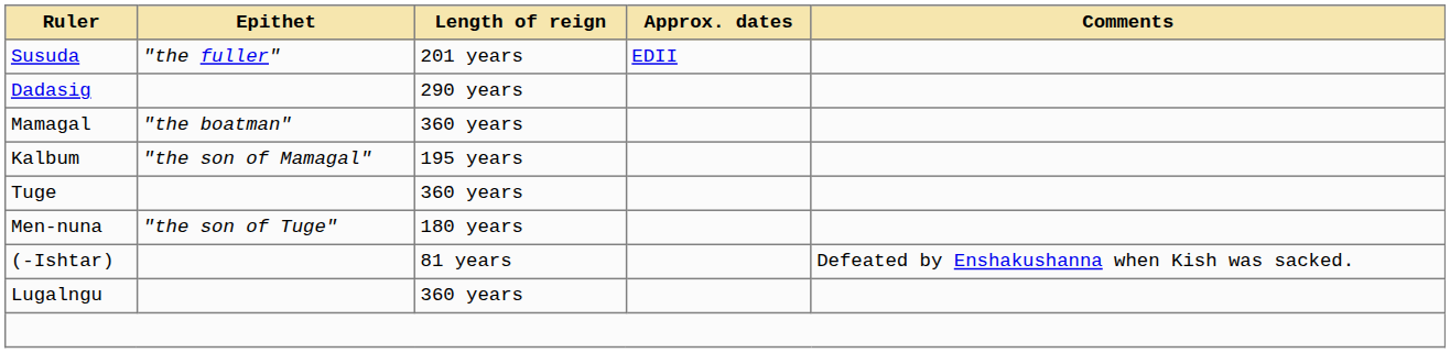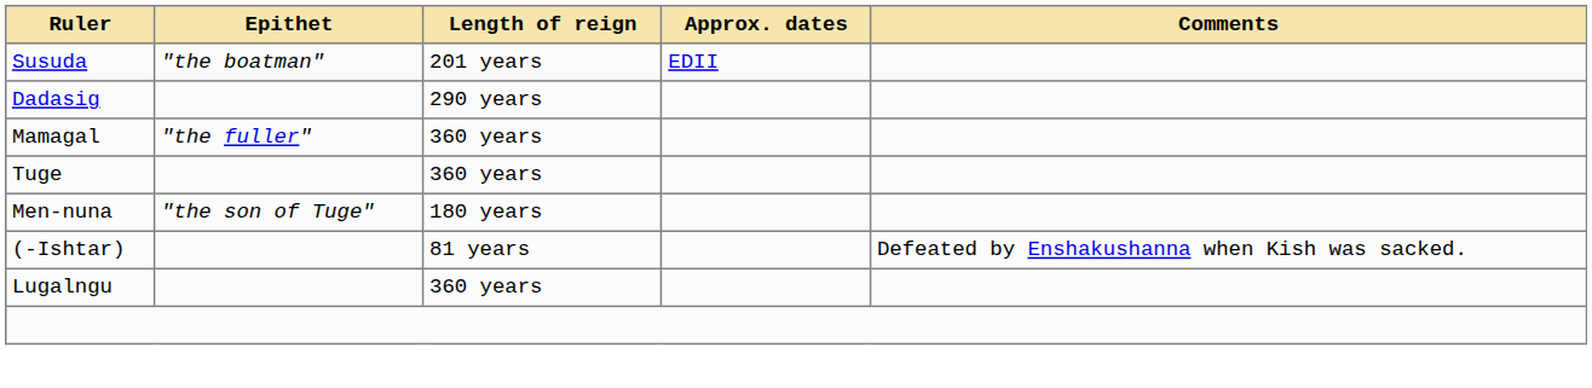 <table class="nowraplinks" cellspacing="0" cellpadding="3" width="600px" rules="all" style="background:#fbfbfb; border-style: solid; border-width: 1px; font-size:90%; empty-cells:show; border-collapse:collapse; width:100%;">
 <tr bgcolor="#F6E6AE">
 <th>Ruler</th>
 <th>Epithet</th>
 <th>Length of reign</th>
 <th>Approx. dates</th>
 <th>Comments</th>
 </tr>
 <tr>
 <td><a href='#'>Susuda</a></td>
-<td><em>"the <a href='#'>fuller</a>"</em></td>
+<td><em>"the boatman"</em></td>
 <td>201 years</td>
 <td><a href='#'>EDII</a></td>
 <td></td>
 </tr>
 <tr>
 <td><a href='#'>Dadasig</a></td>
 <td></td>
 <td>290 years</td>
 <td></td>
 <td></td>
 </tr>
 <tr>
 <td>Mamagal</td>
-<td><em>"the boatman"</em></td>
+<td><em>"the <a href='#'>fuller</a>"</em></td>
 <td>360 years</td>
-<td></td>
-<td></td>
-</tr>
-<tr>
-<td>Kalbum</td>
-<td><em>"the son of Mamagal"</em></td>
-<td>195 years</td>
 <td></td>
 <td></td>
 </tr>
 <tr>
 <td>Tuge</td>
 <td></td>
 <td>360 years</td>
 <td></td>
 <td></td>
 </tr>
 <tr>
 <td>Men-nuna</td>
 <td><em>"the son of Tuge"</em></td>
 <td>180 years</td>
 <td></td>
 <td></td>
 </tr>
 <tr>
 <td>(-Ishtar)</td>
 <td></td>
 <td>81 years</td>
 <td></td>
 <td>Defeated by <a href='#'>Enshakushanna</a> when Kish was sacked.</td>
 </tr>
 <tr>
 <td>Lugalngu</td>
 <td></td>
 <td>360 years</td>
 <td></td>
 <td></td>
 </tr>
 <tr>
 <td colspan="5"><br></td>
 </tr>
 </table>
